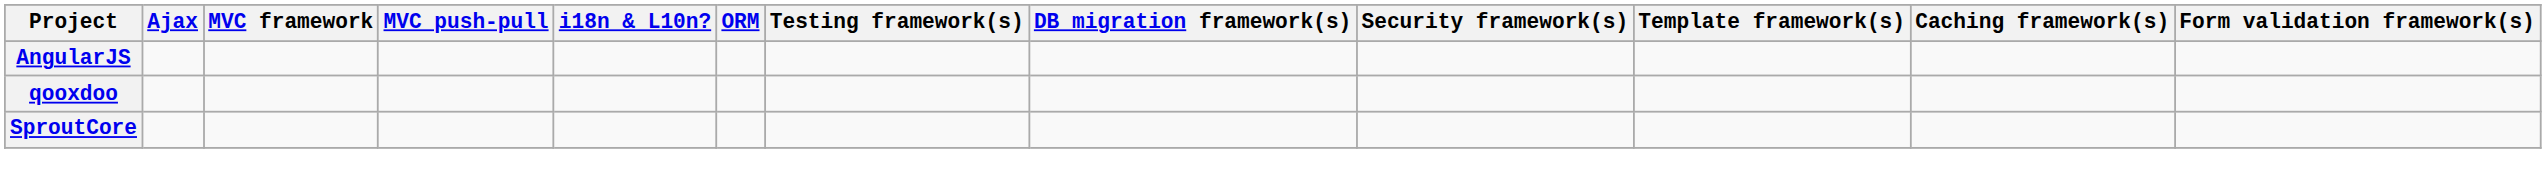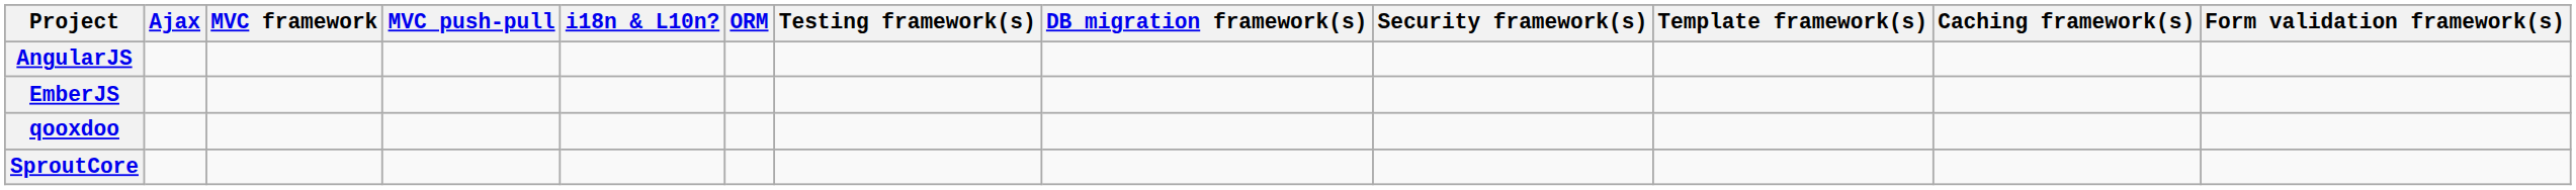 <table class="wikitable sortable sort-under" style="font-size: 90%">
 <tr>
 <th>Project</th>
 <th><a href='#'>Ajax</a></th>
 <th><a href='#'>MVC</a> framework</th>
 <th><a href='#'>MVC push-pull</a></th>
 <th><a href='#'>i18n & L10n?</a></th>
 <th><a href='#'>ORM</a></th>
 <th>Testing framework(s)</th>
 <th><a href='#'>DB migration</a> framework(s)</th>
 <th>Security framework(s)</th>
 <th>Template framework(s)</th>
 <th>Caching framework(s)</th>
 <th>Form validation framework(s)</th>
 </tr>
 <tr>
 <th><a href='#'>AngularJS</a></th>
+<td></td>
+<td></td>
+<td></td>
+<td></td>
+<td></td>
+<td></td>
+<td></td>
+<td></td>
+<td></td>
+<td></td>
+<td></td>
+</tr>
+<tr>
+<th><a href='#'>EmberJS</a></th>
 <td></td>
 <td></td>
 <td></td>
 <td></td>
 <td></td>
 <td></td>
 <td></td>
 <td></td>
 <td></td>
 <td></td>
 <td></td>
 </tr>
 <tr>
 <th><a href='#'>qooxdoo</a></th>
 <td></td>
 <td></td>
 <td></td>
 <td></td>
 <td></td>
 <td></td>
 <td></td>
 <td></td>
 <td></td>
 <td></td>
 <td></td>
 </tr>
 <tr>
 <th><a href='#'>SproutCore</a></th>
 <td></td>
 <td></td>
 <td></td>
 <td></td>
 <td></td>
 <td></td>
 <td></td>
 <td></td>
 <td></td>
 <td></td>
 </tr>
 </table>
